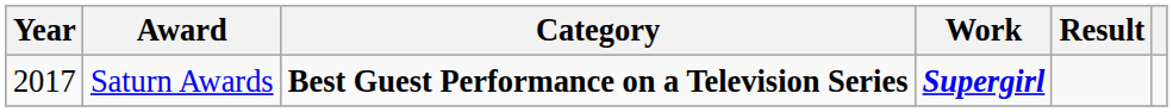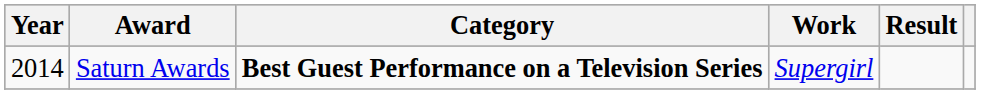 <table class="wikitable sortable">
 <tr>
 <th>Year</th>
 <th>Award</th>
 <th>Category</th>
 <th>Work</th>
 <th>Result</th>
 <th class="unsortable"></th>
 </tr>
 <tr>
-<td>2017</td>
+<td>2014</td>
 <td><a href='#'>Saturn Awards</a></td>
 <td><strong>Best Guest Performance on a Television Series</strong></td>
-<td><strong><em><a href='#'>Supergirl</a></em></strong></td>
+<td><em><a href='#'>Supergirl</a></em></td>
 <td></td>
 <td></td>
 </tr>
 </table>
